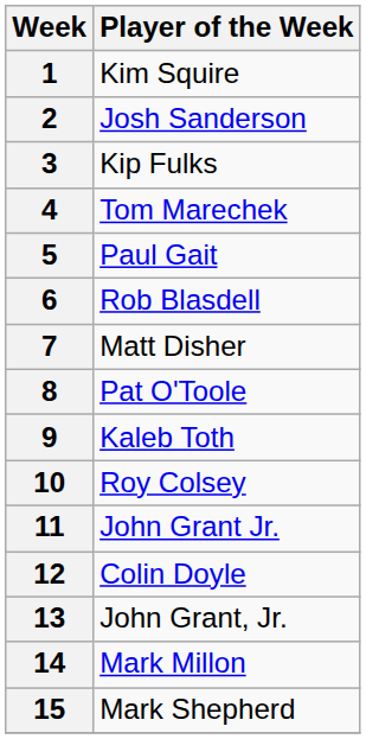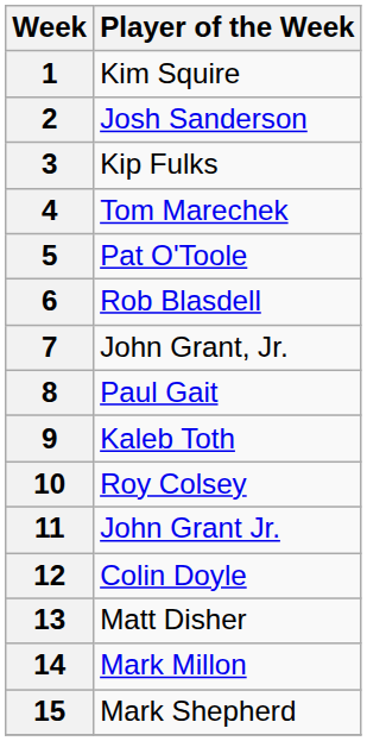 <table class="wikitable">
 <tr>
 <th>Week</th>
 <th>Player of the Week</th>
 </tr>
 <tr>
 <th>1</th>
 <td>Kim Squire</td>
 </tr>
 <tr>
 <th>2</th>
 <td><a href='#'>Josh Sanderson</a></td>
 </tr>
 <tr>
 <th>3</th>
 <td>Kip Fulks</td>
 </tr>
 <tr>
 <th>4</th>
 <td><a href='#'>Tom Marechek</a></td>
 </tr>
 <tr>
 <th>5</th>
-<td><a href='#'>Paul Gait</a></td>
+<td><a href='#'>Pat O'Toole</a></td>
 </tr>
 <tr>
 <th>6</th>
 <td><a href='#'>Rob Blasdell</a></td>
 </tr>
 <tr>
 <th>7</th>
-<td>Matt Disher</td>
+<td>John Grant, Jr.</td>
 </tr>
 <tr>
 <th>8</th>
-<td><a href='#'>Pat O'Toole</a></td>
+<td><a href='#'>Paul Gait</a></td>
 </tr>
 <tr>
 <th>9</th>
 <td><a href='#'>Kaleb Toth</a></td>
 </tr>
 <tr>
 <th>10</th>
 <td><a href='#'>Roy Colsey</a></td>
 </tr>
 <tr>
 <th>11</th>
 <td><a href='#'>John Grant Jr.</a></td>
 </tr>
 <tr>
 <th>12</th>
 <td><a href='#'>Colin Doyle</a></td>
 </tr>
 <tr>
 <th>13</th>
-<td>John Grant, Jr.</td>
+<td>Matt Disher</td>
 </tr>
 <tr>
 <th>14</th>
 <td><a href='#'>Mark Millon</a></td>
 </tr>
 <tr>
 <th>15</th>
 <td>Mark Shepherd</td>
 </tr>
 <tr>
 </tr>
 </table>
